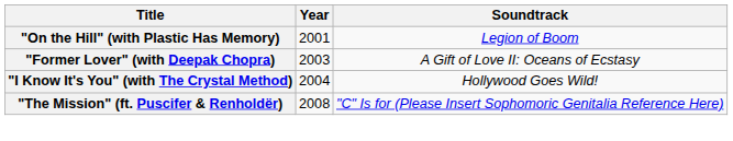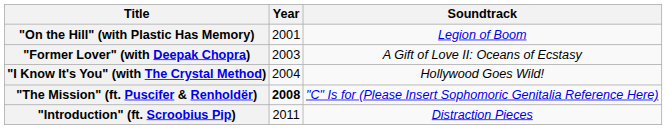 <table class="wikitable plainrowheaders" style="text-align:center;">
 <tr>
 <th scope="col">Title</th>
 <th scope="col">Year</th>
 <th scope="col">Soundtrack</th>
 </tr>
 <tr>
 <th scope="row">"On the Hill" (with Plastic Has Memory)</th>
 <td>2001</td>
 <td><em><a href='#'>Legion of Boom</a></em></td>
 </tr>
 <tr>
 <th scope="row">"Former Lover" (with <a href='#'>Deepak Chopra</a>)</th>
 <td>2003</td>
 <td><em>A Gift of Love II: Oceans of Ecstasy</em></td>
 </tr>
 <tr>
 <th scope="row">"I Know It's You" (with <a href='#'>The Crystal Method</a>)</th>
 <td>2004</td>
 <td><em>Hollywood Goes Wild!</em></td>
 </tr>
 <tr>
 <th scope="row">"The Mission" (ft. <a href='#'>Puscifer</a> & <a href='#'>Renholdër</a>)</th>
-<td>2008</td>
+<td><strong>2008</strong></td>
 <td><em><a href='#'>"C" Is for (Please Insert Sophomoric Genitalia Reference Here)</a></em></td>
 </tr>
+<tr>
+<th scope="row">"Introduction" (ft. <a href='#'>Scroobius Pip</a>)</th>
+<td>2011</td>
+<td><em><a href='#'>Distraction Pieces</a></em></td>
+</tr>
 </table>
